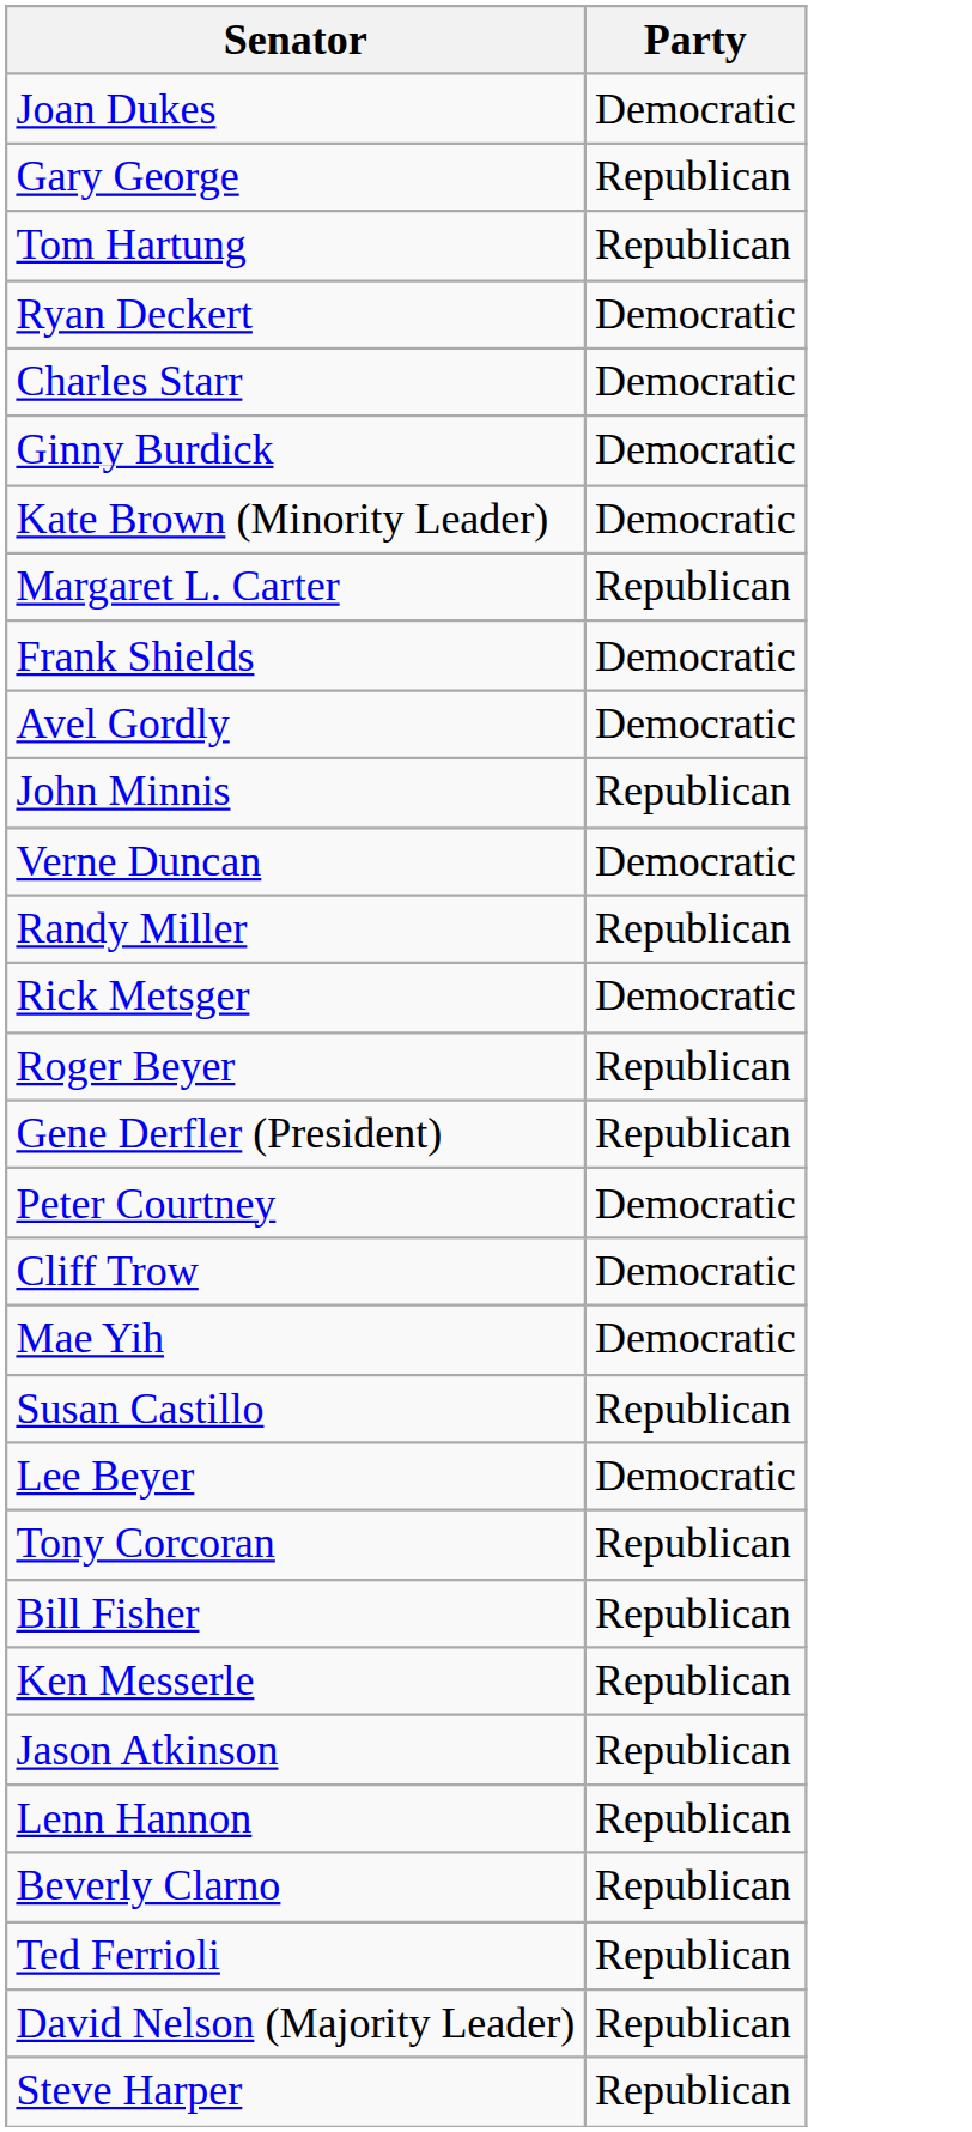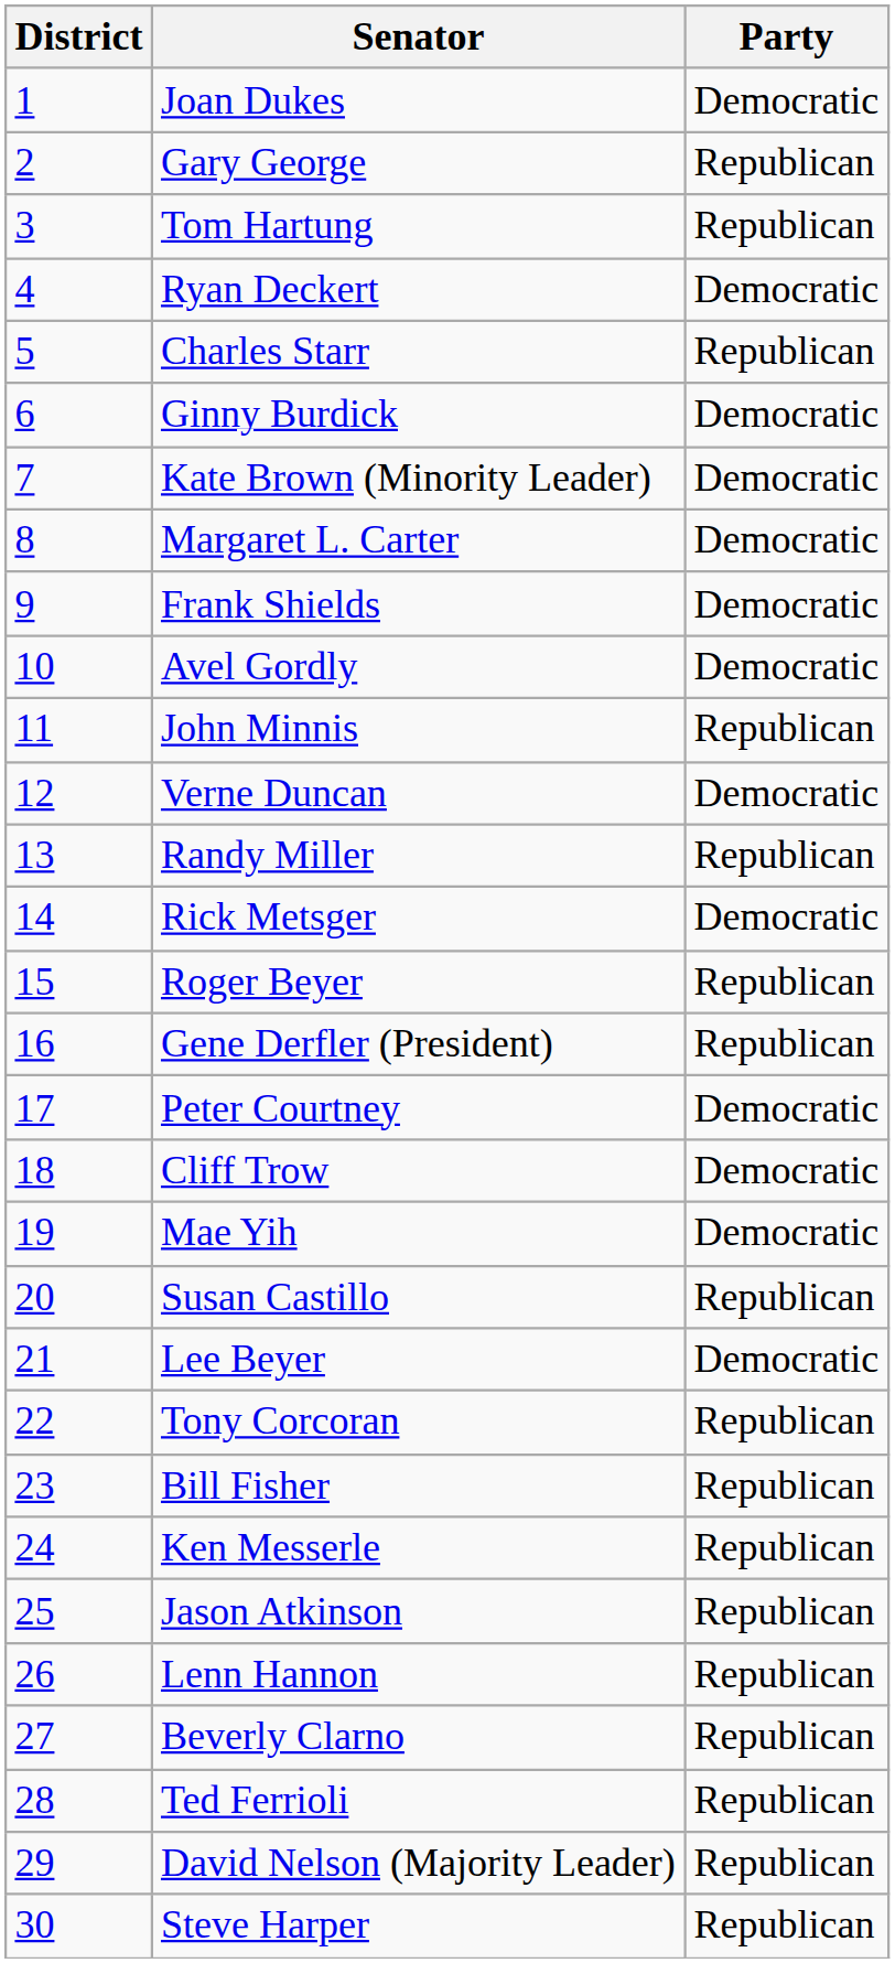 <table class="wikitable">
 <tr>
+<th>District</th>
 <th>Senator</th>
 <th>Party</th>
 </tr>
 <tr>
+<td><a href='#'>1</a></td>
 <td><a href='#'>Joan Dukes</a></td>
 <td>Democratic</td>
 </tr>
 <tr>
+<td><a href='#'>2</a></td>
 <td><a href='#'>Gary George</a></td>
 <td>Republican</td>
 </tr>
 <tr>
+<td><a href='#'>3</a></td>
 <td><a href='#'>Tom Hartung</a></td>
 <td>Republican</td>
 </tr>
 <tr>
+<td><a href='#'>4</a></td>
 <td><a href='#'>Ryan Deckert</a></td>
 <td>Democratic</td>
 </tr>
 <tr>
+<td><a href='#'>5</a></td>
 <td><a href='#'>Charles Starr</a></td>
-<td>Democratic</td>
+<td>Republican</td>
 </tr>
 <tr>
+<td><a href='#'>6</a></td>
 <td><a href='#'>Ginny Burdick</a></td>
 <td>Democratic</td>
 </tr>
 <tr>
+<td><a href='#'>7</a></td>
 <td><a href='#'>Kate Brown</a> (Minority Leader)</td>
 <td>Democratic</td>
 </tr>
 <tr>
+<td><a href='#'>8</a></td>
 <td><a href='#'>Margaret L. Carter</a></td>
-<td>Republican</td>
+<td>Democratic</td>
 </tr>
 <tr>
+<td><a href='#'>9</a></td>
 <td><a href='#'>Frank Shields</a></td>
 <td>Democratic</td>
 </tr>
 <tr>
+<td><a href='#'>10</a></td>
 <td><a href='#'>Avel Gordly</a></td>
 <td>Democratic</td>
 </tr>
 <tr>
+<td><a href='#'>11</a></td>
 <td><a href='#'>John Minnis</a></td>
 <td>Republican</td>
 </tr>
 <tr>
+<td><a href='#'>12</a></td>
 <td><a href='#'>Verne Duncan</a></td>
 <td>Democratic</td>
 </tr>
 <tr>
+<td><a href='#'>13</a></td>
 <td><a href='#'>Randy Miller</a></td>
 <td>Republican</td>
 </tr>
 <tr>
+<td><a href='#'>14</a></td>
 <td><a href='#'>Rick Metsger</a></td>
 <td>Democratic</td>
 </tr>
 <tr>
+<td><a href='#'>15</a></td>
 <td><a href='#'>Roger Beyer</a></td>
 <td>Republican</td>
 </tr>
 <tr>
+<td><a href='#'>16</a></td>
 <td><a href='#'>Gene Derfler</a> (President)</td>
 <td>Republican</td>
 </tr>
 <tr>
+<td><a href='#'>17</a></td>
 <td><a href='#'>Peter Courtney</a></td>
 <td>Democratic</td>
 </tr>
 <tr>
+<td><a href='#'>18</a></td>
 <td><a href='#'>Cliff Trow</a></td>
 <td>Democratic</td>
 </tr>
 <tr>
+<td><a href='#'>19</a></td>
 <td><a href='#'>Mae Yih</a></td>
 <td>Democratic</td>
 </tr>
 <tr>
+<td><a href='#'>20</a></td>
 <td><a href='#'>Susan Castillo</a></td>
 <td>Republican</td>
 </tr>
 <tr>
+<td><a href='#'>21</a></td>
 <td><a href='#'>Lee Beyer</a></td>
 <td>Democratic</td>
 </tr>
 <tr>
+<td><a href='#'>22</a></td>
 <td><a href='#'>Tony Corcoran</a></td>
 <td>Republican</td>
 </tr>
 <tr>
+<td><a href='#'>23</a></td>
 <td><a href='#'>Bill Fisher</a></td>
 <td>Republican</td>
 </tr>
 <tr>
+<td><a href='#'>24</a></td>
 <td><a href='#'>Ken Messerle</a></td>
 <td>Republican</td>
 </tr>
 <tr>
+<td><a href='#'>25</a></td>
 <td><a href='#'>Jason Atkinson</a></td>
 <td>Republican</td>
 </tr>
 <tr>
+<td><a href='#'>26</a></td>
 <td><a href='#'>Lenn Hannon</a></td>
 <td>Republican</td>
 </tr>
 <tr>
+<td><a href='#'>27</a></td>
 <td><a href='#'>Beverly Clarno</a></td>
 <td>Republican</td>
 </tr>
 <tr>
+<td><a href='#'>28</a></td>
 <td><a href='#'>Ted Ferrioli</a></td>
 <td>Republican</td>
 </tr>
 <tr>
+<td><a href='#'>29</a></td>
 <td><a href='#'>David Nelson</a> (Majority Leader)</td>
 <td>Republican</td>
 </tr>
 <tr>
+<td><a href='#'>30</a></td>
 <td><a href='#'>Steve Harper</a></td>
 <td>Republican</td>
 </tr>
 </table>
